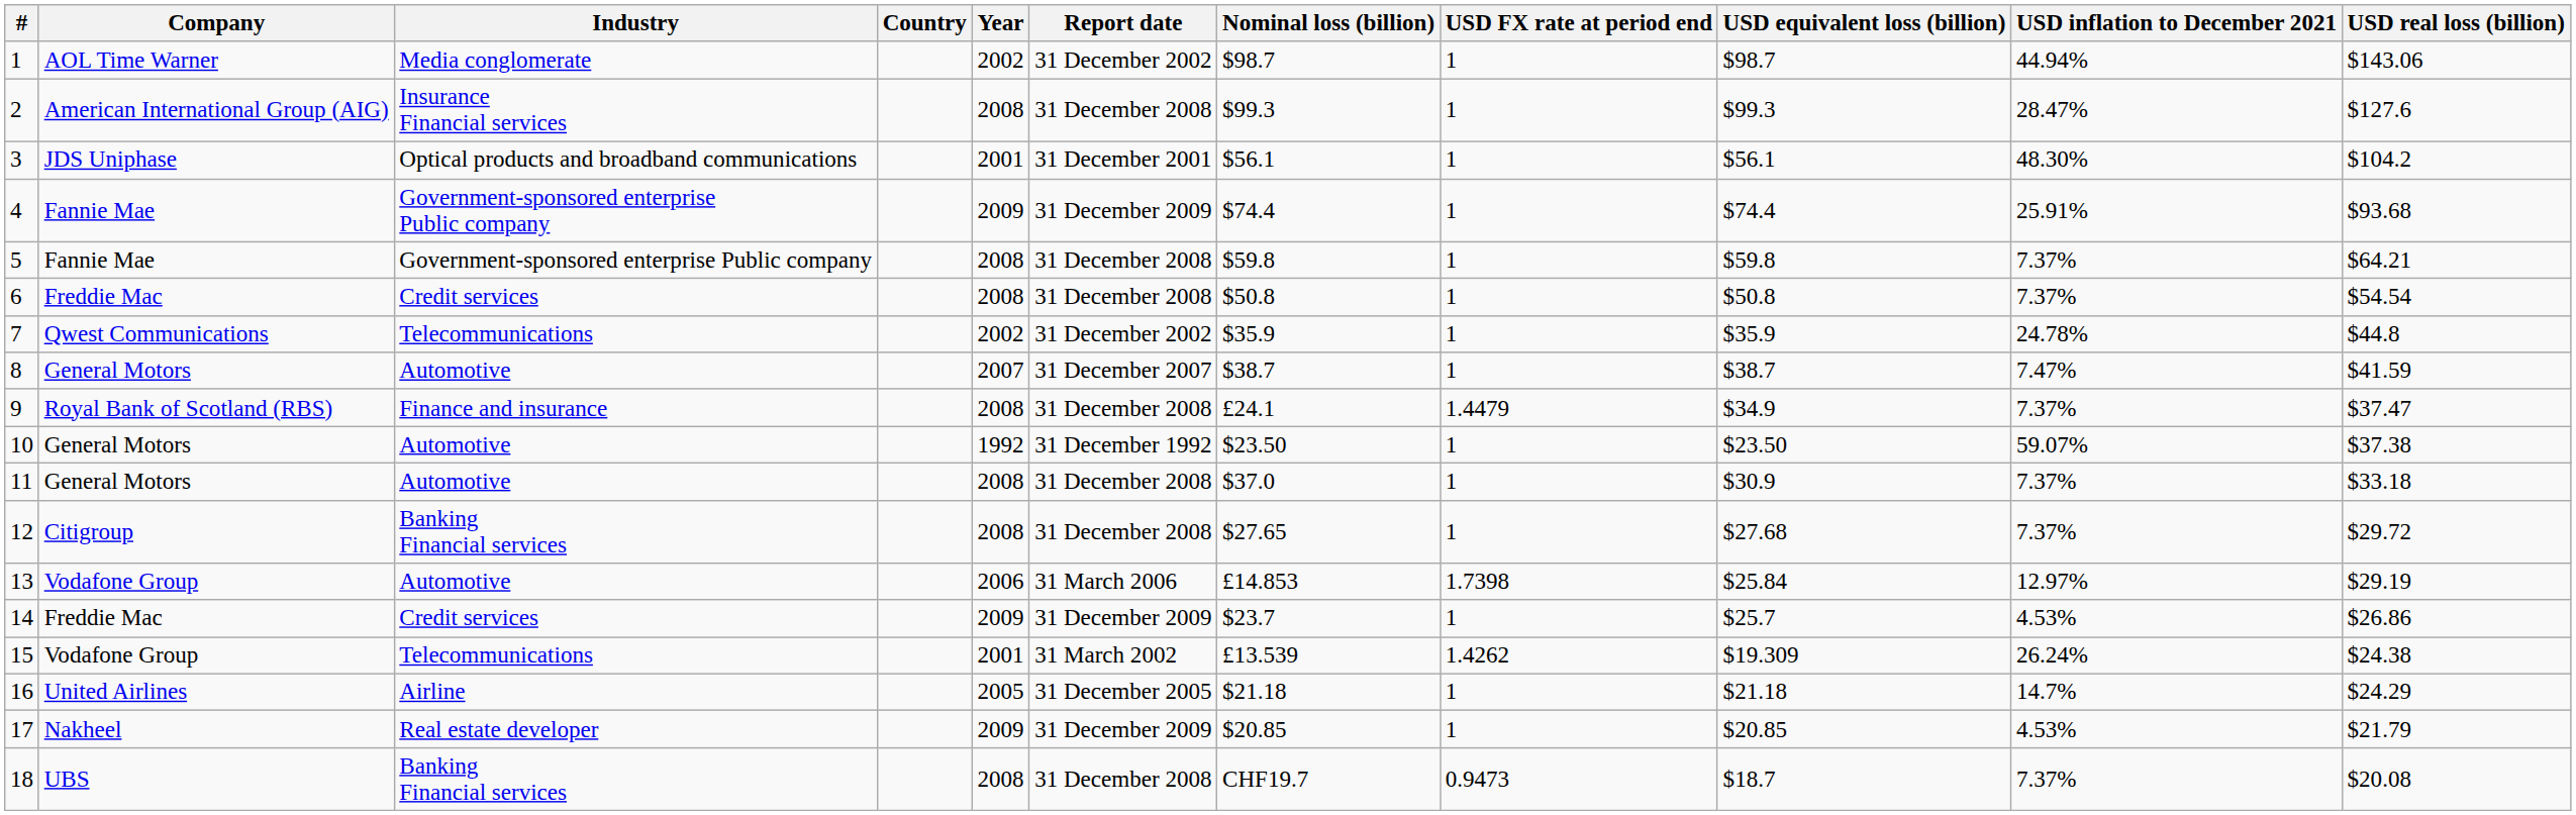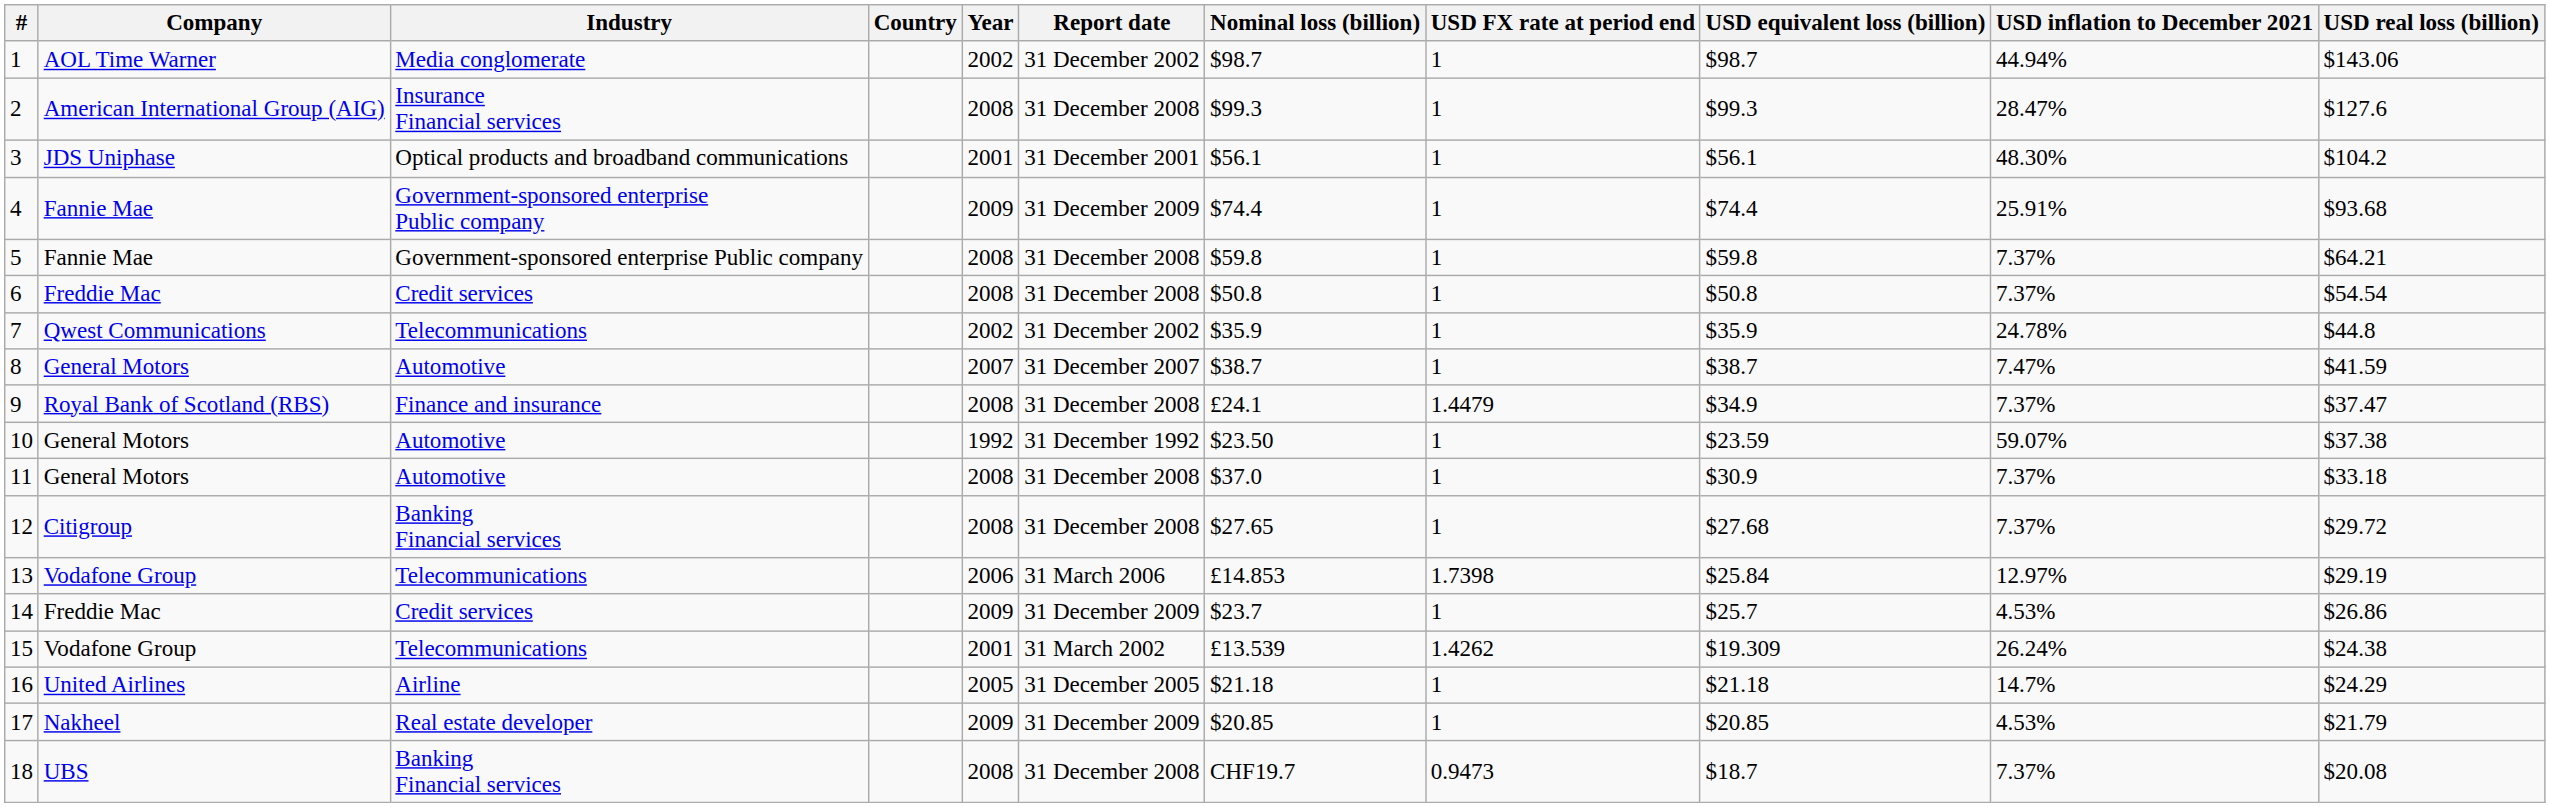 <table class="wikitable sortable">
 <tr>
 <th>#</th>
 <th>Company</th>
 <th>Industry</th>
 <th>Country</th>
 <th>Year</th>
 <th>Report date</th>
 <th>Nominal loss (billion)</th>
 <th>USD FX rate at period end</th>
 <th>USD equivalent loss (billion)</th>
 <th>USD inflation to December 2021</th>
 <th>USD real loss (billion)</th>
 </tr>
 <tr>
 <td>1</td>
 <td><a href='#'>AOL Time Warner</a></td>
 <td><a href='#'>Media conglomerate</a></td>
 <td></td>
 <td>2002</td>
 <td>31 December 2002</td>
 <td>$98.7</td>
 <td>1</td>
 <td>$98.7</td>
 <td>44.94%</td>
 <td>$143.06</td>
 </tr>
 <tr>
 <td>2</td>
 <td><a href='#'> American International Group (AIG)</a></td>
 <td><a href='#'>Insurance</a><br><a href='#'>Financial services</a></td>
 <td></td>
 <td>2008</td>
 <td>31 December 2008</td>
 <td>$99.3</td>
 <td>1</td>
 <td>$99.3</td>
 <td>28.47%</td>
 <td>$127.6</td>
 </tr>
 <tr>
 <td>3</td>
 <td><a href='#'>JDS Uniphase</a></td>
 <td>Optical products and broadband communications</td>
 <td></td>
 <td>2001</td>
 <td>31 December 2001</td>
 <td>$56.1</td>
 <td>1</td>
 <td>$56.1</td>
 <td>48.30%</td>
 <td>$104.2</td>
 </tr>
 <tr>
 <td>4</td>
 <td><a href='#'>Fannie Mae</a></td>
 <td><a href='#'>Government-sponsored enterprise</a><br><a href='#'>Public company</a></td>
 <td></td>
 <td>2009</td>
 <td>31 December 2009</td>
 <td>$74.4</td>
 <td>1</td>
 <td>$74.4</td>
 <td>25.91%</td>
 <td>$93.68</td>
 </tr>
 <tr>
 <td>5</td>
 <td>Fannie Mae</td>
 <td>Government-sponsored enterprise Public company</td>
 <td></td>
 <td>2008</td>
 <td>31 December 2008</td>
 <td>$59.8</td>
 <td>1</td>
 <td>$59.8</td>
 <td>7.37%</td>
 <td>$64.21</td>
 </tr>
 <tr>
 <td>6</td>
 <td><a href='#'>Freddie Mac</a></td>
 <td><a href='#'>Credit services</a></td>
 <td></td>
 <td>2008</td>
 <td>31 December 2008</td>
 <td>$50.8</td>
 <td>1</td>
 <td>$50.8</td>
 <td>7.37%</td>
 <td>$54.54</td>
 </tr>
 <tr>
 <td>7</td>
 <td><a href='#'>Qwest Communications</a></td>
 <td><a href='#'>Telecommunications</a></td>
 <td></td>
 <td>2002</td>
 <td>31 December 2002</td>
 <td>$35.9</td>
 <td>1</td>
 <td>$35.9</td>
 <td>24.78%</td>
 <td>$44.8</td>
 </tr>
 <tr>
 <td>8</td>
 <td><a href='#'>General Motors</a></td>
 <td><a href='#'>Automotive</a></td>
 <td></td>
 <td>2007</td>
 <td>31 December 2007</td>
 <td>$38.7</td>
 <td>1</td>
 <td>$38.7</td>
 <td>7.47%</td>
 <td>$41.59</td>
 </tr>
 <tr>
 <td>9</td>
 <td><a href='#'> Royal Bank of Scotland (RBS)</a></td>
 <td><a href='#'>Finance and insurance</a></td>
 <td></td>
 <td>2008</td>
 <td>31 December 2008</td>
 <td>£24.1</td>
 <td>1.4479</td>
 <td>$34.9</td>
 <td>7.37%</td>
 <td>$37.47</td>
 </tr>
 <tr>
 <td>10</td>
 <td>General Motors</td>
 <td><a href='#'>Automotive</a></td>
 <td></td>
 <td>1992</td>
 <td>31 December 1992</td>
 <td>$23.50</td>
 <td>1</td>
-<td>$23.50</td>
+<td>$23.59</td>
 <td>59.07%</td>
 <td>$37.38</td>
 </tr>
 <tr>
 <td>11</td>
 <td>General Motors</td>
 <td><a href='#'>Automotive</a></td>
 <td></td>
 <td>2008</td>
 <td>31 December 2008</td>
 <td>$37.0</td>
 <td>1</td>
 <td>$30.9</td>
 <td>7.37%</td>
 <td>$33.18</td>
 </tr>
 <tr>
 <td>12</td>
 <td><a href='#'>Citigroup</a></td>
 <td><a href='#'>Banking</a><br><a href='#'>Financial services</a></td>
 <td></td>
 <td>2008</td>
 <td>31 December 2008</td>
 <td>$27.65</td>
 <td>1</td>
 <td>$27.68</td>
 <td>7.37%</td>
 <td>$29.72</td>
 </tr>
 <tr>
 <td>13</td>
 <td><a href='#'>Vodafone Group</a></td>
-<td><a href='#'>Automotive</a></td>
+<td><a href='#'>Telecommunications</a></td>
 <td></td>
 <td>2006</td>
 <td>31 March 2006</td>
 <td>£14.853</td>
 <td>1.7398</td>
 <td>$25.84</td>
 <td>12.97%</td>
 <td>$29.19</td>
 </tr>
 <tr>
 <td>14</td>
 <td>Freddie Mac</td>
 <td><a href='#'>Credit services</a></td>
 <td></td>
 <td>2009</td>
 <td>31 December 2009</td>
 <td>$23.7</td>
 <td>1</td>
 <td>$25.7</td>
 <td>4.53%</td>
 <td>$26.86</td>
 </tr>
 <tr>
 <td>15</td>
 <td Vodafone>Vodafone Group</td>
 <td><a href='#'>Telecommunications</a></td>
 <td></td>
 <td>2001</td>
 <td>31 March 2002</td>
 <td>£13.539</td>
 <td>1.4262</td>
 <td>$19.309</td>
 <td>26.24%</td>
 <td>$24.38</td>
 </tr>
 <tr>
 <td>16</td>
 <td><a href='#'>United Airlines</a></td>
 <td><a href='#'>Airline</a></td>
 <td></td>
 <td>2005</td>
 <td>31 December 2005</td>
 <td>$21.18</td>
 <td>1</td>
 <td>$21.18</td>
 <td>14.7%</td>
 <td>$24.29</td>
 </tr>
 <tr>
 <td>17</td>
 <td><a href='#'>Nakheel</a></td>
 <td><a href='#'>Real estate developer</a></td>
 <td></td>
 <td>2009</td>
 <td>31 December 2009</td>
 <td>$20.85</td>
 <td>1</td>
 <td>$20.85</td>
 <td>4.53%</td>
 <td>$21.79</td>
 </tr>
 <tr>
 <td>18</td>
 <td><a href='#'>UBS</a></td>
 <td><a href='#'>Banking</a><br><a href='#'>Financial services</a></td>
 <td></td>
 <td>2008</td>
 <td>31 December 2008</td>
 <td>CHF19.7</td>
 <td>0.9473</td>
 <td>$18.7</td>
 <td>7.37%</td>
 <td>$20.08</td>
 </tr>
 </table>
